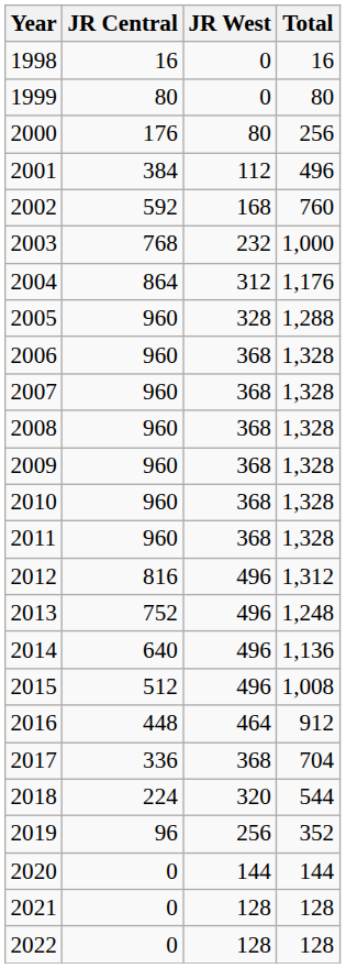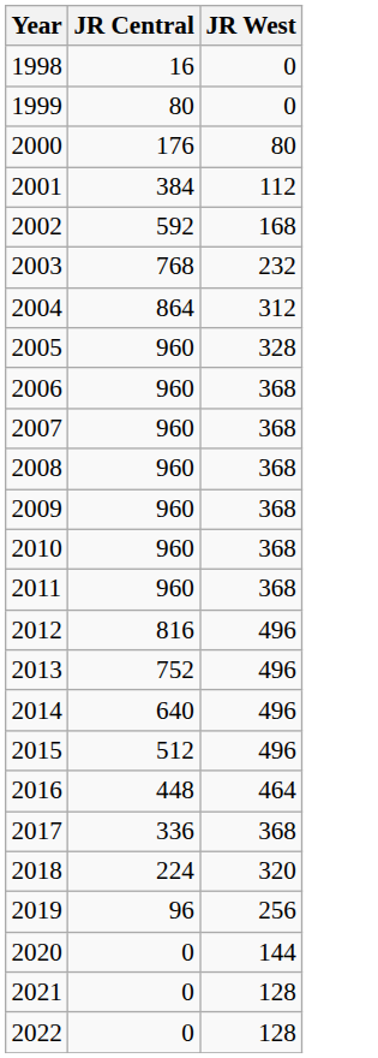 <table class="wikitable sortable" style="text-align:right;">
 <tr>
 <th>Year</th>
 <th> JR Central</th>
 <th>JR West</th>
-<th>Total</th>
 </tr>
 <tr>
 <td align = left>1998</td>
 <td>16</td>
 <td>0</td>
-<td>16</td>
 </tr>
 <tr>
 <td align = left>1999</td>
 <td>80</td>
 <td>0</td>
-<td>80</td>
 </tr>
 <tr>
 <td align = left>2000</td>
 <td>176</td>
 <td>80</td>
-<td>256</td>
 </tr>
 <tr>
 <td align = left>2001</td>
 <td>384</td>
 <td>112</td>
-<td>496</td>
 </tr>
 <tr>
 <td align = left>2002</td>
 <td>592</td>
 <td>168</td>
-<td>760</td>
 </tr>
 <tr>
 <td align = left>2003</td>
 <td>768</td>
 <td>232</td>
-<td>1,000</td>
 </tr>
 <tr>
 <td align = left>2004</td>
 <td>864</td>
 <td>312</td>
-<td>1,176</td>
 </tr>
 <tr>
 <td align = left>2005</td>
 <td>960</td>
 <td>328</td>
-<td>1,288</td>
 </tr>
 <tr>
 <td align = left>2006</td>
 <td>960</td>
 <td>368</td>
-<td>1,328</td>
 </tr>
 <tr>
 <td align = left>2007</td>
 <td>960</td>
 <td>368</td>
-<td>1,328</td>
 </tr>
 <tr>
 <td align = left>2008</td>
 <td>960</td>
 <td>368</td>
-<td>1,328</td>
 </tr>
 <tr>
 <td align = left>2009</td>
 <td>960</td>
 <td>368</td>
-<td>1,328</td>
 </tr>
 <tr>
 <td align = left>2010</td>
 <td>960</td>
 <td>368</td>
-<td>1,328</td>
 </tr>
 <tr>
 <td align = left>2011</td>
 <td>960</td>
 <td>368</td>
-<td>1,328</td>
 </tr>
 <tr>
 <td align = left>2012</td>
 <td>816</td>
 <td>496</td>
-<td>1,312</td>
 </tr>
 <tr>
 <td align = left>2013</td>
 <td>752</td>
 <td>496</td>
-<td>1,248</td>
 </tr>
 <tr>
 <td align = left>2014</td>
 <td>640</td>
 <td>496</td>
-<td>1,136</td>
 </tr>
 <tr>
 <td align = left>2015</td>
 <td>512</td>
 <td>496</td>
-<td>1,008</td>
 </tr>
 <tr>
 <td align = left>2016</td>
 <td>448</td>
 <td>464</td>
-<td>912</td>
 </tr>
 <tr>
 <td align = left>2017</td>
 <td>336</td>
 <td>368</td>
-<td>704</td>
 </tr>
 <tr>
 <td align = left>2018</td>
 <td>224</td>
 <td>320</td>
-<td>544</td>
 </tr>
 <tr>
 <td align = left>2019</td>
 <td>96</td>
 <td>256</td>
-<td>352</td>
 </tr>
 <tr>
 <td align = left>2020</td>
 <td>0</td>
-<td>144</td>
 <td>144</td>
 </tr>
 <tr>
 <td align = left>2021</td>
 <td>0</td>
 <td>128</td>
-<td>128</td>
 </tr>
 <tr>
 <td align = left>2022</td>
 <td>0</td>
 <td>128</td>
-<td>128</td>
 </tr>
 </table>
